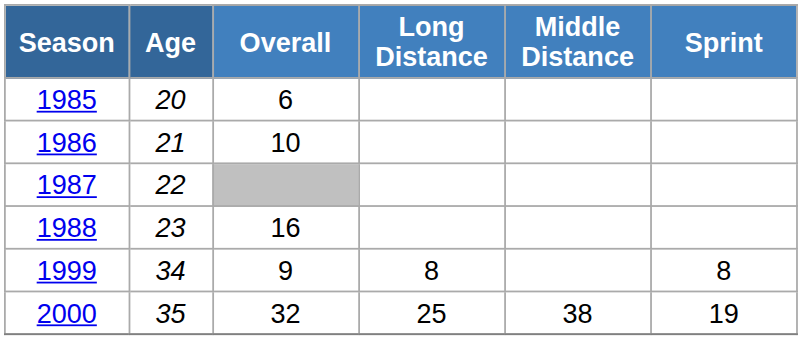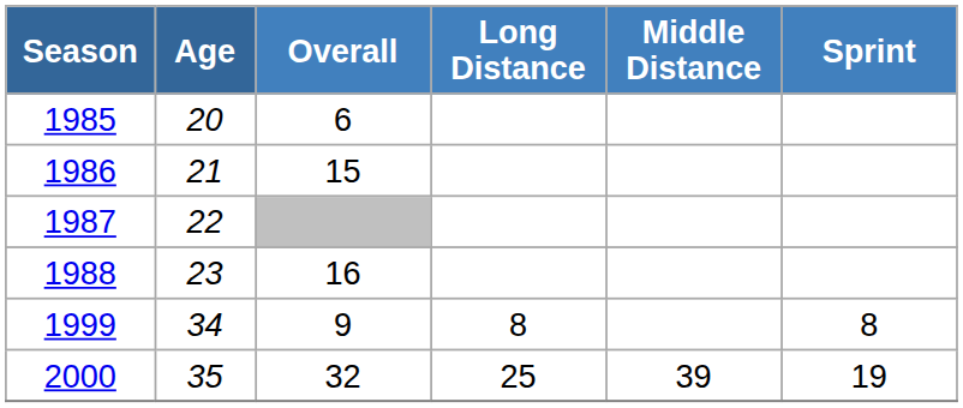 <table class="wikitable" style="font-size:95%; text-align:center; border:grey solid 1px; border-collapse:collapse; background:#ffffff;">
 <tr>
 <th style="background-color:#369; color:white; width:60px;" rowspan="2"> Season </th>
 <th style="background-color:#369; color:white; width:40px;" rowspan="2"> Age </th>
 </tr>
 <tr>
 <th style="background-color:#4180be; color:white; width:75px;">Overall</th>
 <th style="background-color:#4180be; color:white; width:75px;">Long Distance</th>
 <th style="background-color:#4180be; color:white; width:75px;">Middle Distance</th>
 <th style="background-color:#4180be; color:white; width:75px;">Sprint</th>
 </tr>
 <tr>
 <td><a href='#'>1985</a></td>
 <td><em>20</em></td>
 <td>6</td>
 <td></td>
 <td></td>
 <td></td>
 </tr>
 <tr>
 <td><a href='#'>1986</a></td>
 <td><em>21</em></td>
-<td>10</td>
+<td>15</td>
 <td></td>
 <td></td>
 <td></td>
 </tr>
 <tr>
 <td><a href='#'>1987</a></td>
 <td><em>22</em></td>
 <td style="background:silver;"></td>
 <td></td>
 <td></td>
 <td></td>
 </tr>
 <tr>
 <td><a href='#'>1988</a></td>
 <td><em>23</em></td>
 <td>16</td>
 <td></td>
 <td></td>
 <td></td>
 </tr>
 <tr>
 <td><a href='#'>1999</a></td>
 <td><em>34</em></td>
 <td>9</td>
 <td>8</td>
 <td></td>
 <td>8</td>
 </tr>
 <tr>
 <td><a href='#'>2000</a></td>
 <td><em>35</em></td>
 <td>32</td>
 <td>25</td>
-<td>38</td>
+<td>39</td>
 <td>19</td>
 </tr>
 <tr>
 </tr>
 </table>
